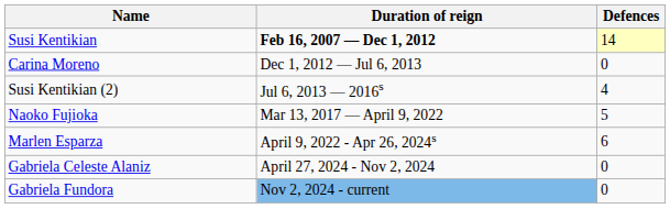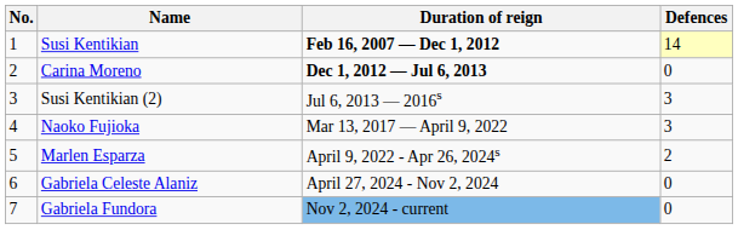 <table class="wikitable" width=80%>
 <tr>
+<th width=3%>No.</th>
 <th width=37%>Name</th>
 <th width=50%>Duration of reign</th>
 <th width=10%>Defences</th>
 </tr>
 <tr>
+<td>1</td>
 <td align=left> <a href='#'>Susi Kentikian</a> </td>
 <td><strong>Feb 16, 2007 — Dec 1, 2012</strong></td>
 <td style="background:#ffffbf;" width=5px>14</td>
 </tr>
 <tr>
+<td>2</td>
 <td align=left> <a href='#'>Carina Moreno</a></td>
-<td>Dec 1, 2012 — Jul 6, 2013</td>
+<td><strong>Dec 1, 2012 — Jul 6, 2013</strong></td>
 <td>0</td>
 </tr>
 <tr>
+<td>3</td>
 <td align=left> Susi Kentikian (2)</td>
 <td>Jul 6, 2013 — 2016<sup>s</sup></td>
-<td>4</td>
+<td>3</td>
 </tr>
 <tr>
+<td>4</td>
 <td align=left> <a href='#'>Naoko Fujioka</a></td>
 <td>Mar 13, 2017 — April 9, 2022</td>
-<td>5</td>
+<td>3</td>
 </tr>
 <tr>
+<td>5</td>
 <td align=left> <a href='#'>Marlen Esparza</a></td>
 <td>April 9, 2022 - Apr 26, 2024<sup>s</sup></td>
-<td>6</td>
+<td>2</td>
 </tr>
 <tr>
+<td>6</td>
 <td align=left> <a href='#'>Gabriela Celeste Alaniz</a></td>
 <td>April 27, 2024 - Nov 2, 2024</td>
 <td>0</td>
 </tr>
 <tr>
+<td>7</td>
 <td align=left> <a href='#'>Gabriela Fundora</a></td>
 <td style="background:#7CB9E8;" width=5px>Nov 2, 2024 - current</td>
 <td>0</td>
 </tr>
 </table>
